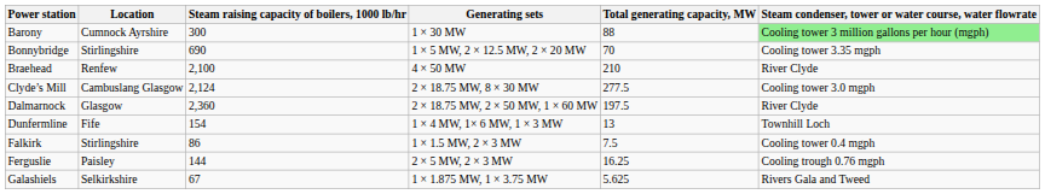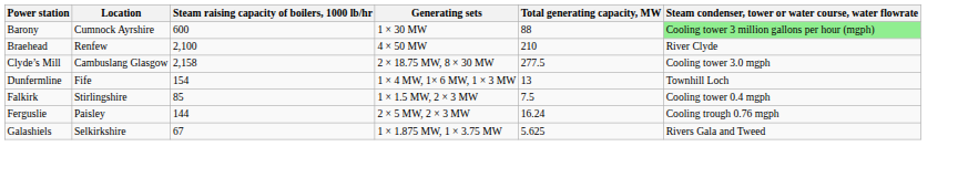 <table class="wikitable">
 <tr>
 <th>Power station</th>
 <th>Location</th>
 <th>Steam raising  capacity of boilers, 1000 lb/hr</th>
 <th>Generating  sets</th>
 <th>Total  generating capacity, MW</th>
 <th>Steam  condenser, tower or water course, water flowrate</th>
 </tr>
 <tr>
 <td>Barony</td>
 <td>Cumnock  Ayrshire</td>
-<td>300</td>
+<td>600</td>
 <td>1 × 30 MW</td>
 <td>88</td>
 <td style="background: lightgreen;">Cooling tower  3 million gallons per hour (mgph)</td>
-</tr>
-<tr>
-<td>Bonnybridge</td>
-<td>Stirlingshire</td>
-<td>690</td>
-<td>1 × 5 MW, 2 ×  12.5 MW, 2 × 20 MW</td>
-<td>70</td>
-<td>Cooling tower  3.35 mgph</td>
 </tr>
 <tr>
 <td>Braehead</td>
 <td>Renfew</td>
 <td>2,100</td>
 <td>4 × 50 MW</td>
 <td>210</td>
 <td>River Clyde</td>
 </tr>
 <tr>
 <td>Clyde’s Mill</td>
 <td>Cambuslang  Glasgow</td>
-<td>2,124</td>
+<td>2,158</td>
 <td>2 × 18.75 MW,  8 × 30 MW</td>
 <td>277.5</td>
 <td>Cooling tower  3.0 mgph</td>
-</tr>
-<tr>
-<td>Dalmarnock</td>
-<td>Glasgow</td>
-<td>2,360</td>
-<td>2 × 18.75 MW,  2 × 50 MW, 1 × 60 MW</td>
-<td>197.5</td>
-<td>River Clyde</td>
 </tr>
 <tr>
 <td>Dunfermline</td>
 <td>Fife</td>
 <td>154</td>
 <td>1 × 4 MW, 1×  6 MW, 1 × 3 MW</td>
 <td>13</td>
 <td>Townhill Loch</td>
 </tr>
 <tr>
 <td>Falkirk</td>
 <td>Stirlingshire</td>
-<td>86</td>
+<td>85</td>
 <td>1 × 1.5 MW, 2  × 3 MW</td>
 <td>7.5</td>
 <td>Cooling tower  0.4 mgph</td>
 </tr>
 <tr>
 <td>Ferguslie</td>
 <td>Paisley</td>
 <td>144</td>
 <td>2 × 5 MW, 2 ×  3 MW</td>
-<td>16.25</td>
+<td>16.24</td>
 <td>Cooling trough  0.76 mgph</td>
 </tr>
 <tr>
 <td>Galashiels</td>
 <td>Selkirkshire</td>
 <td>67</td>
 <td>1 × 1.875 MW,  1 × 3.75 MW</td>
 <td>5.625</td>
 <td>Rivers Gala  and Tweed</td>
 </tr>
 </table>
